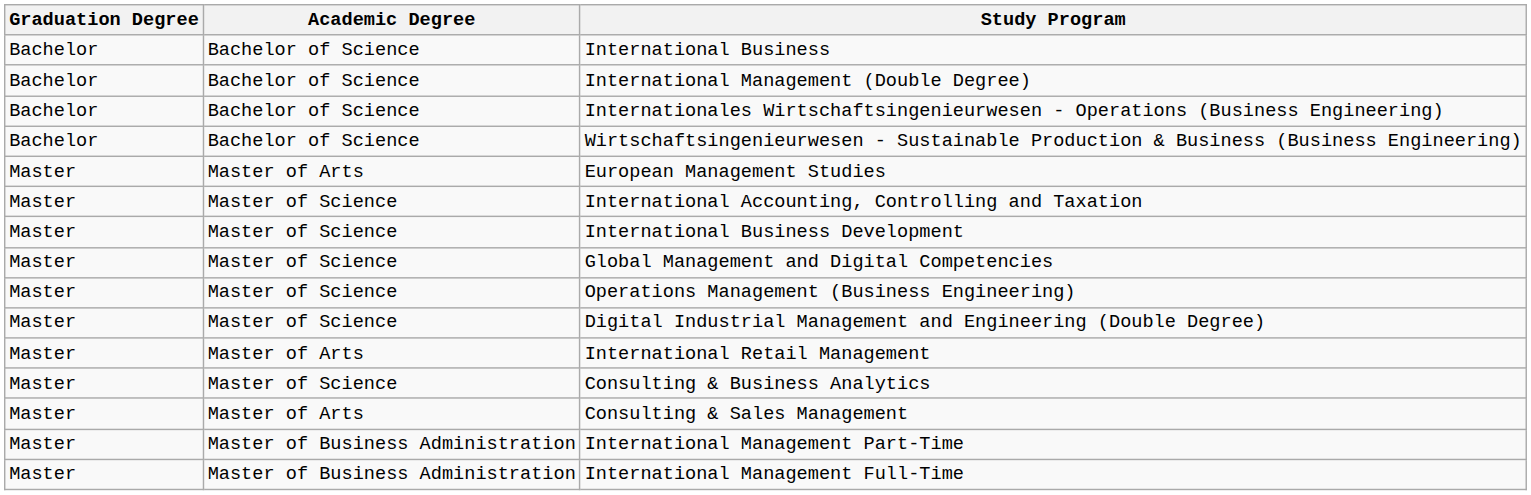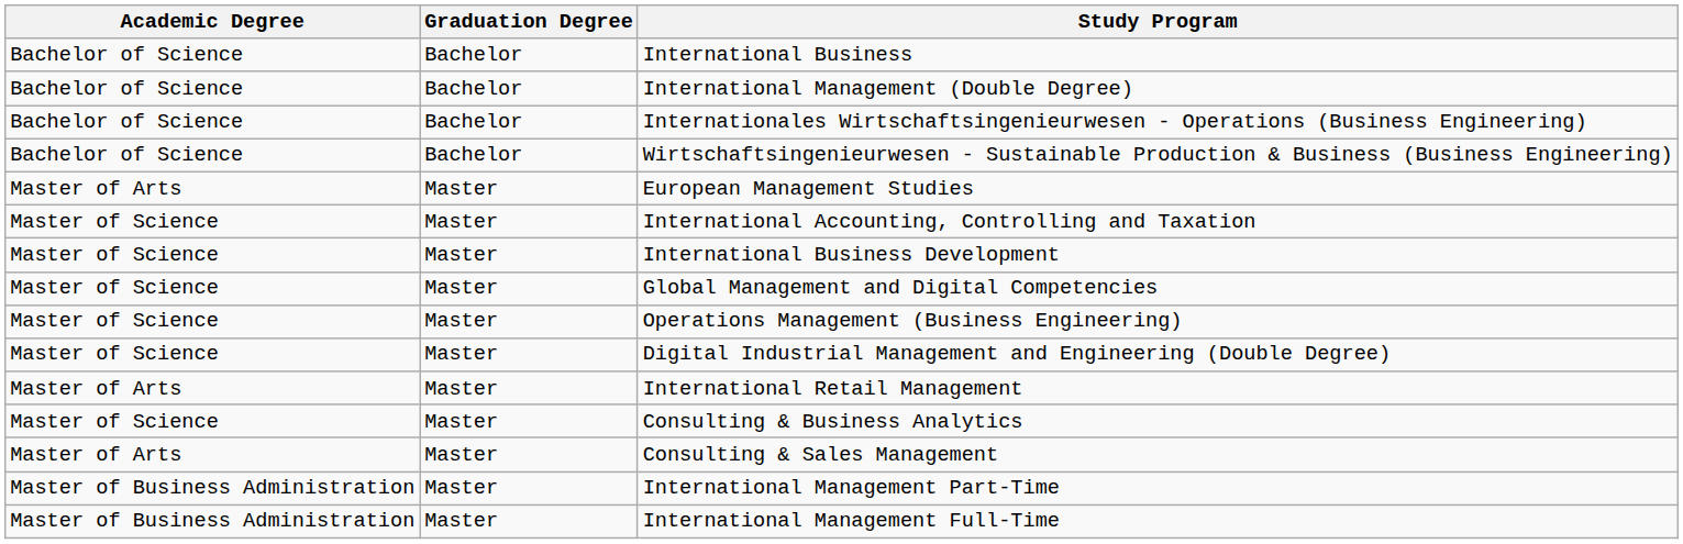 <table class="wikitable sortable">
 <tr>
+<th>Academic Degree</th>
 <th>Graduation Degree</th>
-<th>Academic Degree</th>
 <th>Study Program</th>
 </tr>
 <tr>
+<td>Bachelor of Science</td>
 <td>Bachelor</td>
-<td>Bachelor of Science</td>
 <td>International Business</td>
 </tr>
 <tr>
+<td>Bachelor of Science</td>
 <td>Bachelor</td>
-<td>Bachelor of Science</td>
 <td>International Management (Double Degree)</td>
 </tr>
 <tr>
+<td>Bachelor of Science</td>
 <td>Bachelor</td>
-<td>Bachelor of Science</td>
 <td>Internationales Wirtschaftsingenieurwesen - Operations (Business Engineering)</td>
 </tr>
 <tr>
+<td>Bachelor of Science</td>
 <td>Bachelor</td>
-<td>Bachelor of Science</td>
 <td>Wirtschaftsingenieurwesen - Sustainable Production & Business (Business Engineering)</td>
 </tr>
 <tr>
+<td>Master of Arts</td>
 <td>Master</td>
-<td>Master of Arts</td>
 <td>European Management Studies</td>
 </tr>
 <tr>
+<td>Master of Science</td>
 <td>Master</td>
-<td>Master of Science</td>
 <td>International Accounting, Controlling and Taxation</td>
 </tr>
 <tr>
+<td>Master of Science</td>
 <td>Master</td>
-<td>Master of Science</td>
 <td>International Business Development</td>
 </tr>
 <tr>
+<td>Master of Science</td>
 <td>Master</td>
-<td>Master of Science</td>
 <td>Global Management and Digital Competencies</td>
 </tr>
 <tr>
+<td>Master of Science</td>
 <td>Master</td>
-<td>Master of Science</td>
 <td>Operations Management (Business Engineering)</td>
 </tr>
 <tr>
+<td>Master of Science</td>
 <td>Master</td>
-<td>Master of Science</td>
 <td>Digital Industrial Management and Engineering (Double Degree)</td>
 </tr>
 <tr>
+<td>Master of Arts</td>
 <td>Master</td>
-<td>Master of Arts</td>
 <td>International Retail Management</td>
 </tr>
 <tr>
+<td>Master of Science</td>
 <td>Master</td>
-<td>Master of Science</td>
 <td>Consulting & Business Analytics</td>
 </tr>
 <tr>
+<td>Master of Arts</td>
 <td>Master</td>
-<td>Master of Arts</td>
 <td>Consulting & Sales Management</td>
 </tr>
 <tr>
+<td>Master of Business Administration</td>
 <td>Master</td>
-<td>Master of Business Administration</td>
 <td>International Management Part-Time</td>
 </tr>
 <tr>
+<td>Master of Business Administration</td>
 <td>Master</td>
-<td>Master of Business Administration</td>
 <td>International Management Full-Time</td>
 </tr>
 </table>
